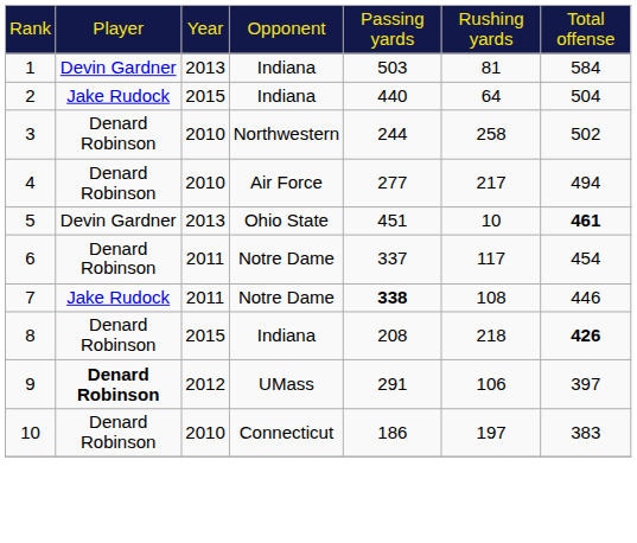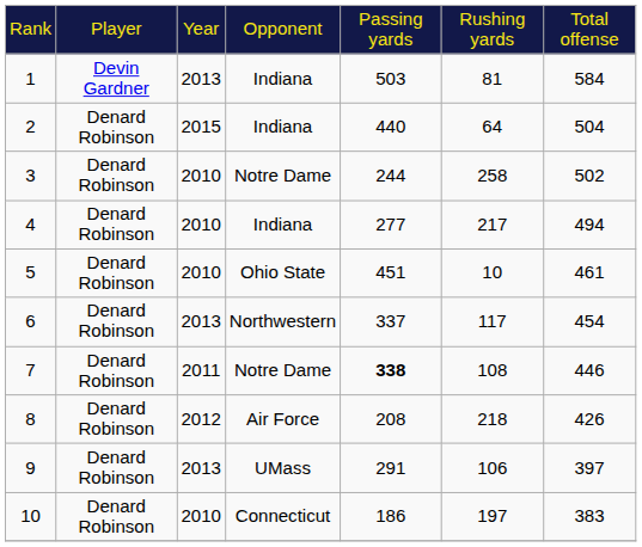 <table class="wikitable" width="90%">
 <tr align="center"  style="background:#121849;color:#F8E616;">
 <td>Rank</td>
 <td>Player</td>
 <td>Year</td>
 <td>Opponent</td>
 <td>Passing yards</td>
 <td>Rushing yards</td>
 <td>Total offense</td>
 </tr>
 <tr align="center" bgcolor="">
 <td>1</td>
 <td><a href='#'>Devin Gardner</a></td>
 <td>2013</td>
 <td>Indiana</td>
 <td>503</td>
 <td>81</td>
 <td>584</td>
 </tr>
 <tr align="center" bgcolor="">
 <td>2</td>
-<td><a href='#'>Jake Rudock</a></td>
+<td>Denard Robinson</td>
 <td>2015</td>
 <td>Indiana</td>
 <td>440</td>
 <td>64</td>
 <td>504</td>
 </tr>
 <tr align="center" bgcolor="">
 <td>3</td>
 <td>Denard Robinson</td>
 <td>2010</td>
-<td>Northwestern</td>
+<td>Notre Dame</td>
 <td>244</td>
 <td>258</td>
 <td>502</td>
 </tr>
 <tr align="center" bgcolor="">
 <td>4</td>
 <td>Denard Robinson</td>
 <td>2010</td>
-<td>Air Force</td>
+<td>Indiana</td>
 <td>277</td>
 <td>217</td>
 <td>494</td>
 </tr>
 <tr align="center" bgcolor="">
 <td>5</td>
-<td>Devin Gardner</td>
-<td>2013</td>
+<td>Denard Robinson</td>
+<td>2010</td>
 <td>Ohio State</td>
 <td>451</td>
 <td>10</td>
-<td><strong>461</strong></td>
+<td>461</td>
 </tr>
 <tr align="center" bgcolor="">
 <td>6</td>
 <td>Denard Robinson</td>
-<td>2011</td>
-<td>Notre Dame</td>
+<td>2013</td>
+<td>Northwestern</td>
 <td>337</td>
 <td>117</td>
 <td>454</td>
 </tr>
 <tr align="center" bgcolor="">
 <td>7</td>
-<td><a href='#'>Jake Rudock</a></td>
+<td>Denard Robinson</td>
 <td>2011</td>
 <td>Notre Dame</td>
 <td><strong>338</strong></td>
 <td>108</td>
 <td>446</td>
 </tr>
 <tr align="center" bgcolor="">
 <td>8</td>
 <td>Denard Robinson</td>
-<td>2015</td>
-<td>Indiana</td>
+<td>2012</td>
+<td>Air Force</td>
 <td>208</td>
 <td>218</td>
-<td><strong>426</strong></td>
+<td>426</td>
 </tr>
 <tr align="center" bgcolor="">
 <td>9</td>
-<td><strong>Denard Robinson</strong></td>
-<td>2012</td>
+<td>Denard Robinson</td>
+<td>2013</td>
 <td>UMass</td>
 <td>291</td>
 <td>106</td>
 <td>397</td>
 </tr>
 <tr align="center" bgcolor="">
 <td>10</td>
 <td>Denard Robinson</td>
 <td>2010</td>
 <td>Connecticut</td>
 <td>186</td>
 <td>197</td>
 <td>383</td>
 </tr>
 <tr align="center" bgcolor="">
 </tr>
 </table>
